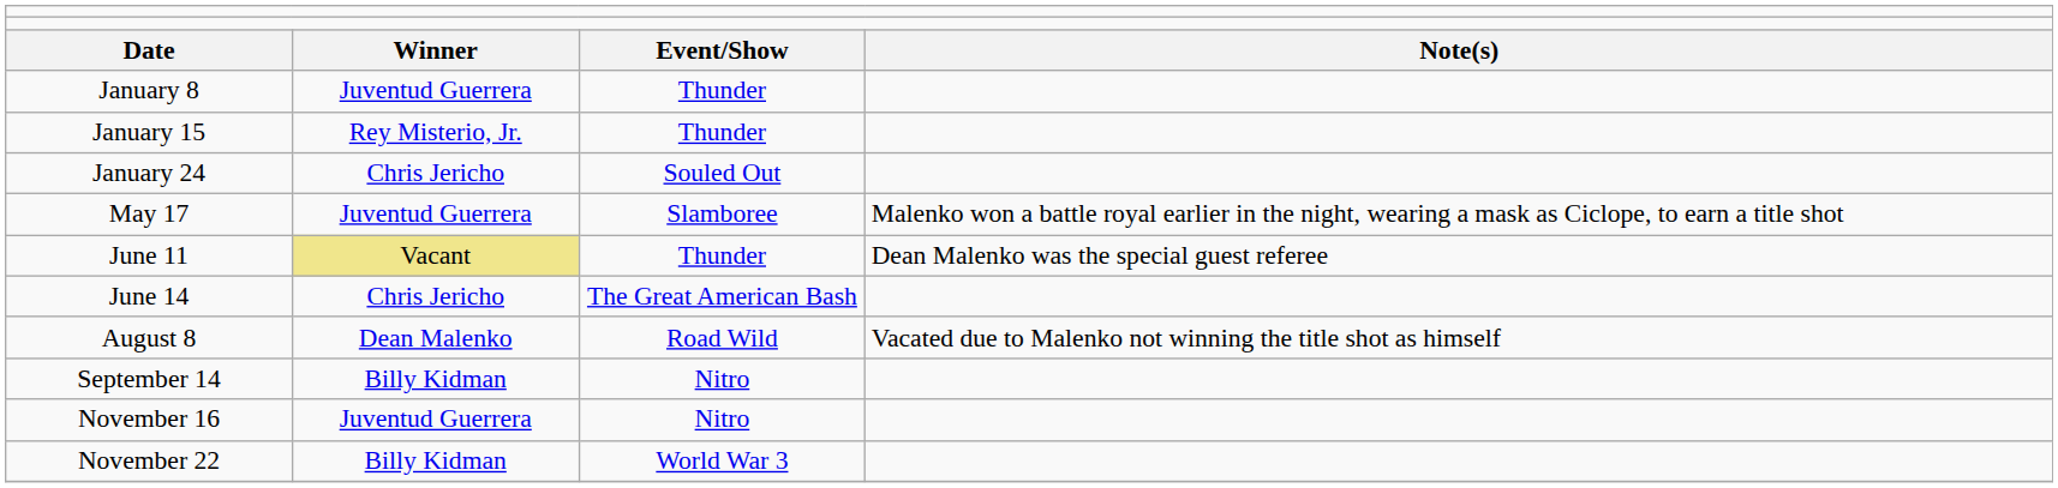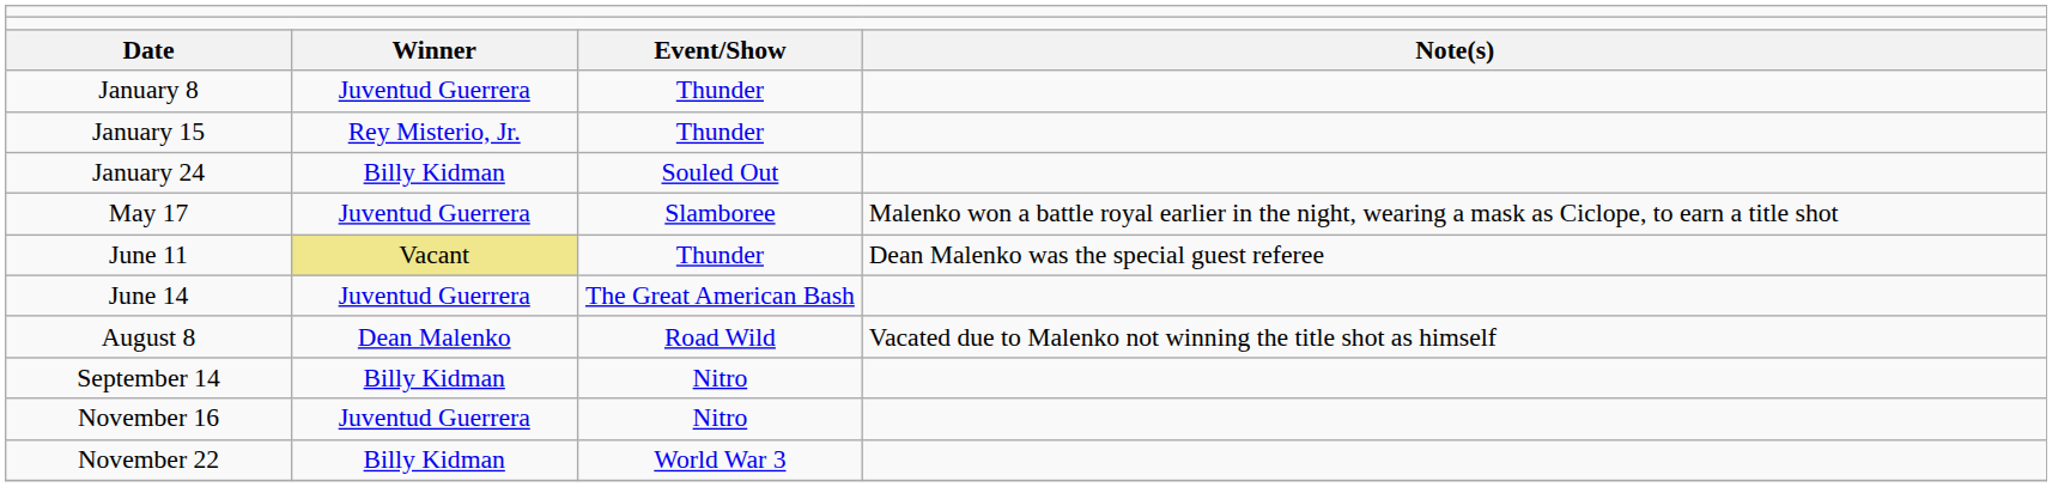 <table class="wikitable" style="text-align:center; width:100%;">
 <tr>
 <td colspan="5"></td>
 </tr>
 <tr>
 <td colspan="5"><strong></strong></td>
 </tr>
 <tr>
 <th width=14%>Date</th>
 <th width=14%>Winner</th>
 <th width=14%>Event/Show</th>
 <th width=58%>Note(s)</th>
 </tr>
 <tr>
 <td>January 8</td>
 <td><a href='#'>Juventud Guerrera</a></td>
 <td><a href='#'>Thunder</a></td>
 <td align=left></td>
 </tr>
 <tr>
 <td>January 15</td>
 <td><a href='#'>Rey Misterio, Jr.</a></td>
 <td><a href='#'>Thunder</a></td>
 <td align=left></td>
 </tr>
 <tr>
 <td>January 24</td>
-<td><a href='#'>Chris Jericho</a></td>
+<td><a href='#'>Billy Kidman</a></td>
 <td><a href='#'>Souled Out</a></td>
 <td align=left></td>
 </tr>
 <tr>
 <td>May 17</td>
 <td><a href='#'>Juventud Guerrera</a></td>
 <td><a href='#'>Slamboree</a></td>
 <td align=left>Malenko won a battle royal earlier in the night, wearing a mask as Ciclope, to earn a title shot</td>
 </tr>
 <tr>
 <td>June 11</td>
 <td style="background: khaki;">Vacant</td>
 <td><a href='#'>Thunder</a></td>
 <td align=left>Dean Malenko was the special guest referee</td>
 </tr>
 <tr>
 <td>June 14</td>
-<td><a href='#'>Chris Jericho</a></td>
+<td><a href='#'>Juventud Guerrera</a></td>
 <td><a href='#'>The Great American Bash</a></td>
 <td align=left></td>
 </tr>
 <tr>
 <td>August 8</td>
 <td><a href='#'>Dean Malenko</a></td>
 <td><a href='#'>Road Wild</a></td>
 <td align=left>Vacated due to Malenko not winning the title shot as himself</td>
 </tr>
 <tr>
 <td>September 14</td>
 <td><a href='#'>Billy Kidman</a></td>
 <td><a href='#'>Nitro</a></td>
 <td align=left></td>
 </tr>
 <tr>
 <td>November 16</td>
 <td><a href='#'>Juventud Guerrera</a></td>
 <td><a href='#'>Nitro</a></td>
 <td align=left></td>
 </tr>
 <tr>
 <td>November 22</td>
 <td><a href='#'>Billy Kidman</a></td>
 <td><a href='#'>World War 3</a></td>
 <td align=left></td>
 </tr>
 <tr>
 </tr>
 </table>
